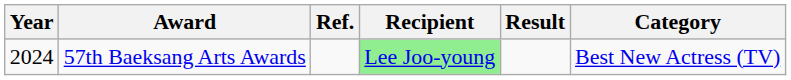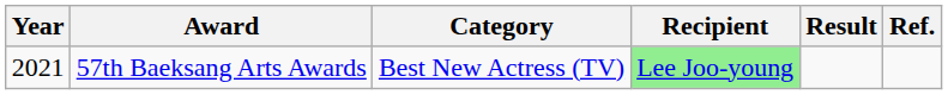 <table class="wikitable sortable">
 <tr>
 <th>Year</th>
 <th>Award</th>
-<th>Ref.</th>
+<th>Category</th>
 <th>Recipient</th>
 <th>Result</th>
-<th>Category</th>
+<th>Ref.</th>
 </tr>
 <tr>
-<td>2024</td>
+<td>2021</td>
 <td><a href='#'>57th Baeksang Arts Awards</a></td>
-<td></td>
+<td><a href='#'>Best New Actress (TV)</a></td>
 <td style="background: lightgreen;"><a href='#'>Lee Joo-young</a></td>
 <td></td>
-<td><a href='#'>Best New Actress (TV)</a></td>
+<td></td>
 </tr>
 </table>
